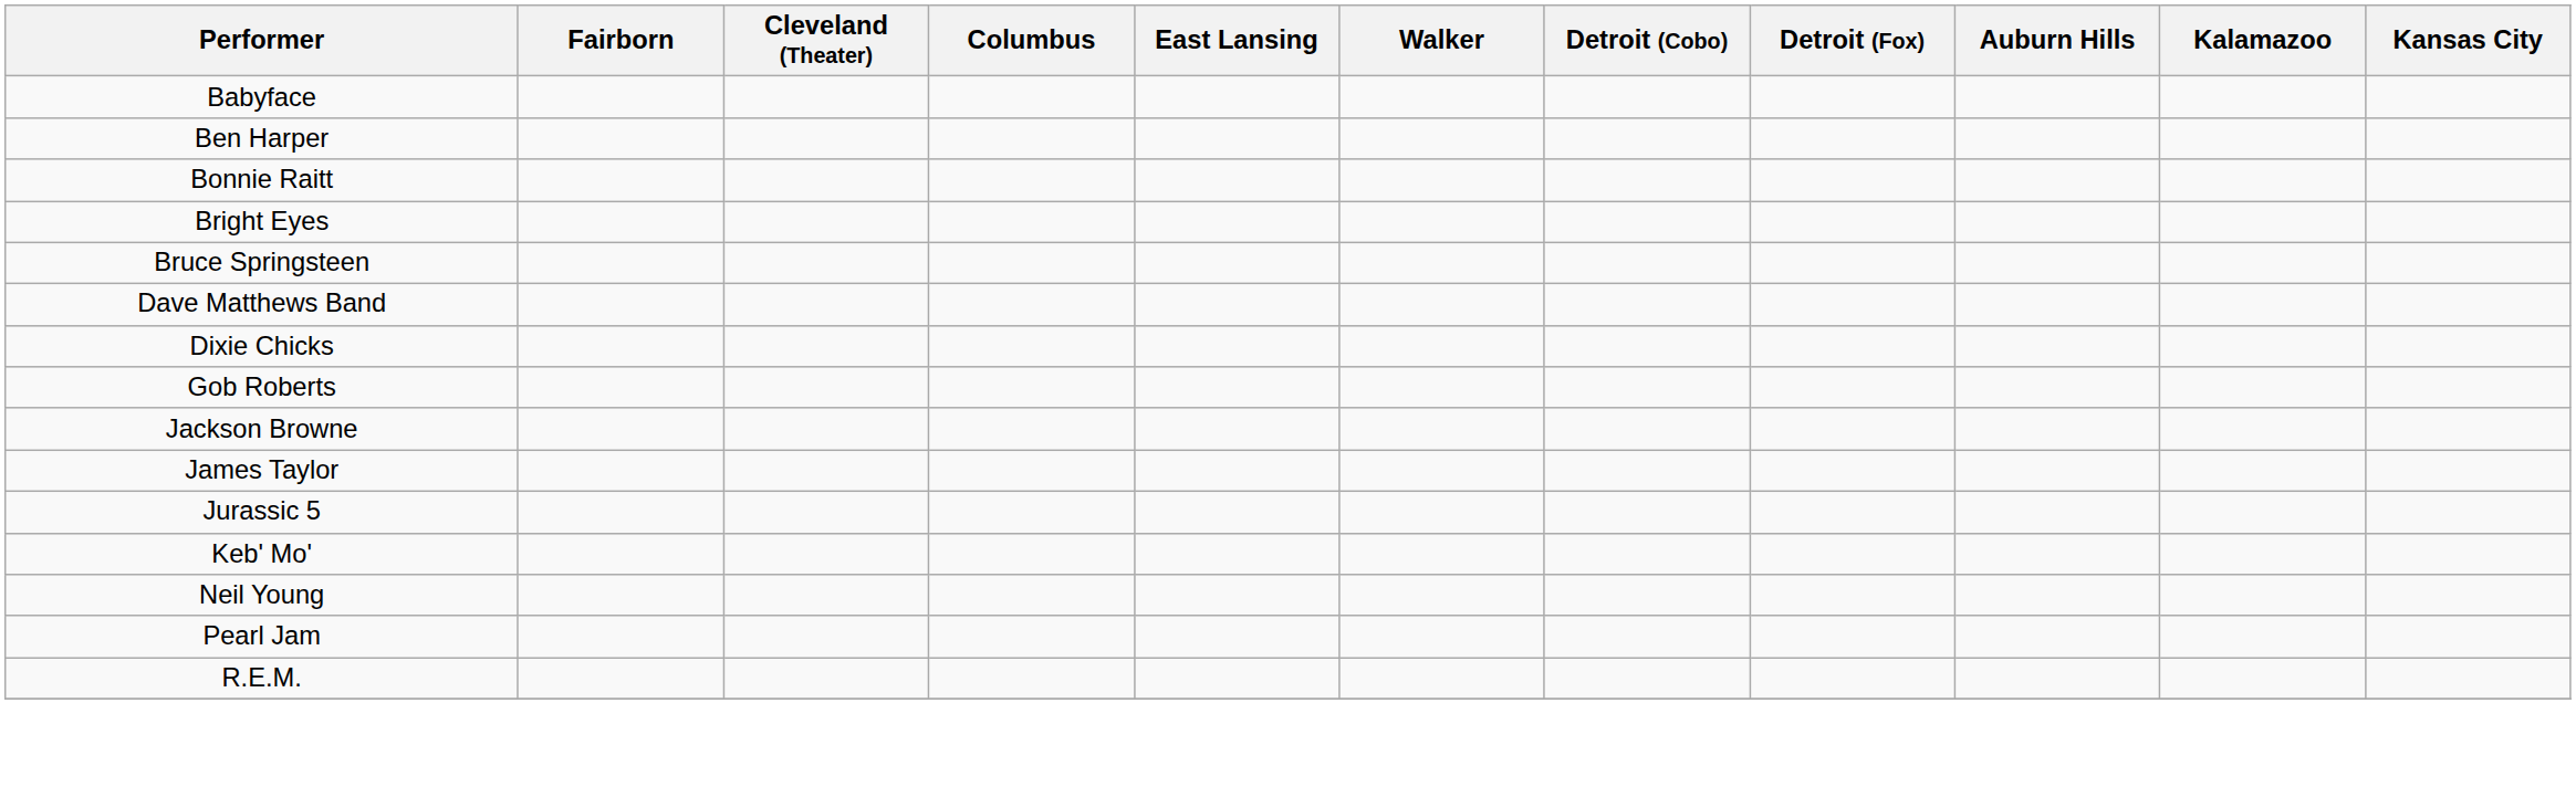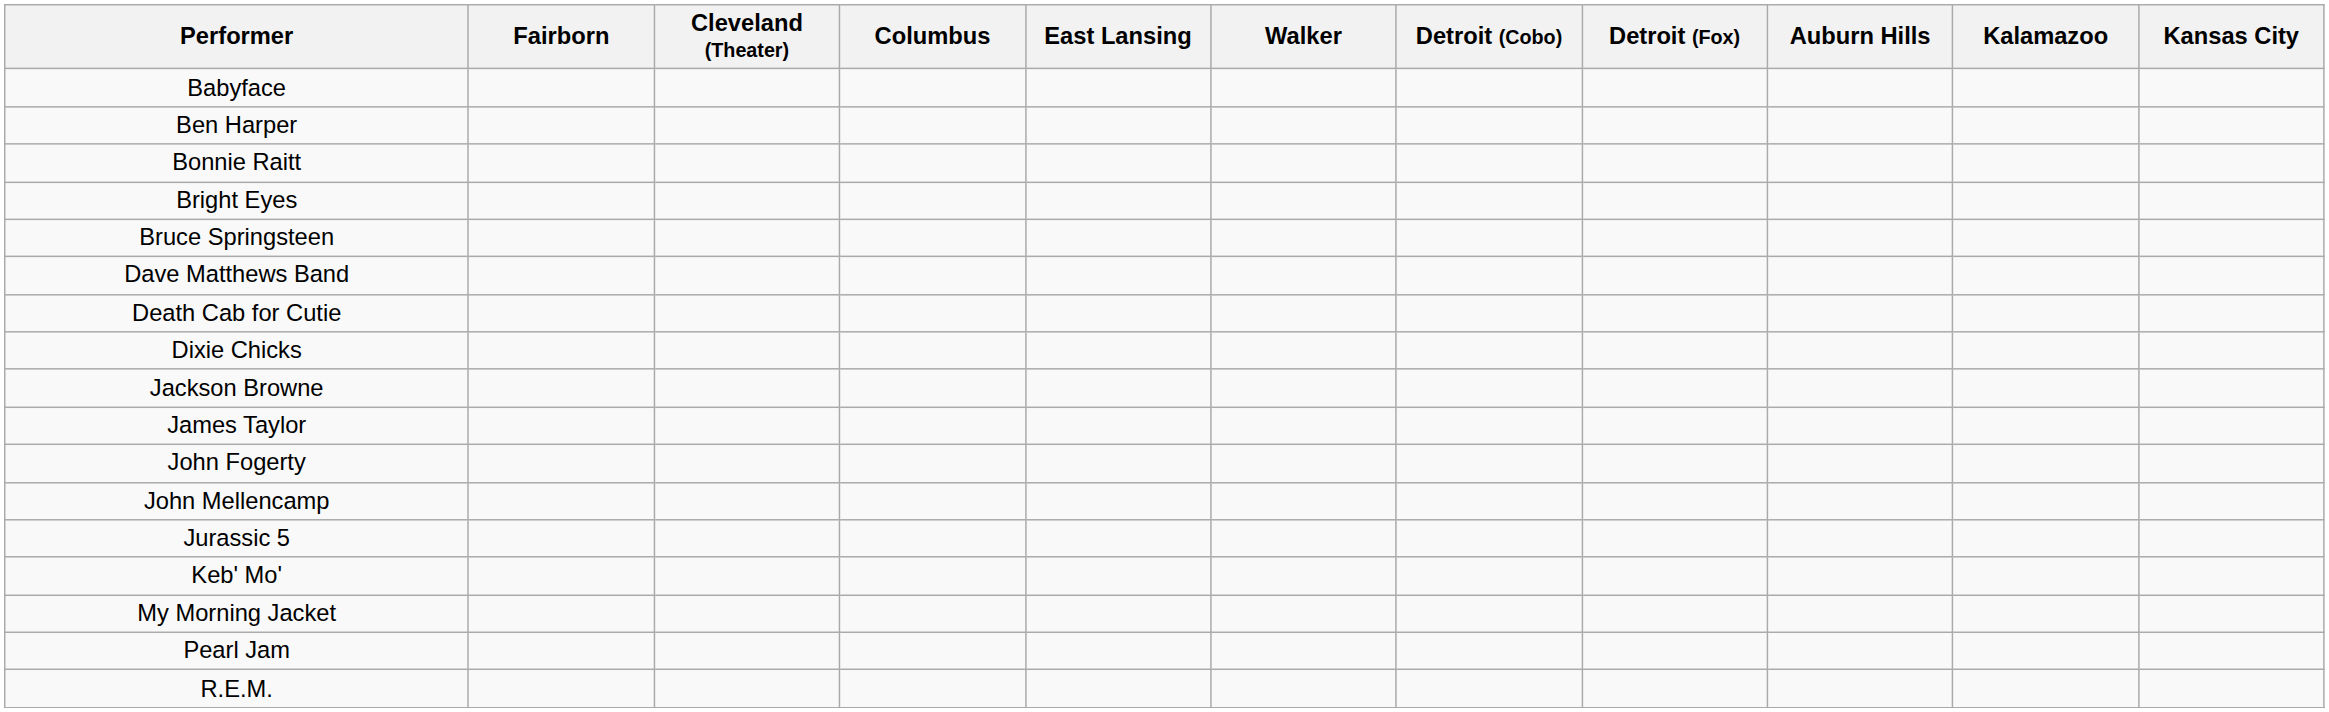 <table class="wikitable"  style="text-align:center; width:99%;">
 <tr>
 <th style="text-align:center; width:20%;">Performer</th>
 <th style="text-align:center; width:8%;">Fairborn</th>
 <th style="text-align:center; width:8%;">Cleveland <small>(Theater)</small></th>
 <th style="text-align:center; width:8%;">Columbus</th>
 <th style="text-align:center; width:8%;">East Lansing</th>
 <th style="text-align:center; width:8%;">Walker</th>
 <th style="text-align:center; width:8%;">Detroit <small>(Cobo)</small></th>
 <th style="text-align:center; width:8%;">Detroit <small>(Fox)</small></th>
 <th style="text-align:center; width:8%;">Auburn Hills</th>
 <th style="text-align:center; width:8%;">Kalamazoo</th>
 <th style="text-align:center; width:8%;">Kansas City</th>
 </tr>
 <tr>
 <td>Babyface</td>
 <td></td>
 <td></td>
 <td></td>
 <td></td>
 <td></td>
 <td></td>
 <td></td>
 <td></td>
 <td></td>
 <td></td>
 </tr>
 <tr>
 <td>Ben Harper</td>
 <td></td>
 <td></td>
 <td></td>
 <td></td>
 <td></td>
 <td></td>
 <td></td>
 <td></td>
 <td></td>
 <td></td>
 </tr>
 <tr>
 <td>Bonnie Raitt</td>
 <td></td>
 <td></td>
 <td></td>
 <td></td>
 <td></td>
 <td></td>
 <td></td>
 <td></td>
 <td></td>
 <td></td>
 </tr>
 <tr>
 <td>Bright Eyes</td>
 <td></td>
 <td></td>
 <td></td>
 <td></td>
 <td></td>
 <td></td>
 <td></td>
 <td></td>
 <td></td>
 <td></td>
 </tr>
 <tr>
 <td>Bruce Springsteen</td>
 <td></td>
 <td></td>
 <td></td>
 <td></td>
 <td></td>
 <td></td>
 <td></td>
 <td></td>
 <td></td>
 <td></td>
 </tr>
 <tr>
 <td>Dave Matthews Band</td>
 <td></td>
 <td></td>
 <td></td>
 <td></td>
 <td></td>
 <td></td>
 <td></td>
 <td></td>
 <td></td>
 <td></td>
 </tr>
 <tr>
-<td>Dixie Chicks</td>
+<td>Death Cab for Cutie</td>
 <td></td>
 <td></td>
 <td></td>
 <td></td>
 <td></td>
 <td></td>
 <td></td>
 <td></td>
 <td></td>
 <td></td>
 </tr>
 <tr>
-<td>Gob Roberts</td>
+<td>Dixie Chicks</td>
 <td></td>
 <td></td>
 <td></td>
 <td></td>
 <td></td>
 <td></td>
 <td></td>
 <td></td>
 <td></td>
 <td></td>
 </tr>
 <tr>
 <td>Jackson Browne</td>
 <td></td>
 <td></td>
 <td></td>
 <td></td>
 <td></td>
 <td></td>
 <td></td>
 <td></td>
 <td></td>
 <td></td>
 </tr>
 <tr>
 <td>James Taylor</td>
 <td></td>
 <td></td>
 <td></td>
 <td></td>
 <td></td>
 <td></td>
 <td></td>
 <td></td>
 <td></td>
 <td></td>
 </tr>
 <tr>
+<td>John Fogerty</td>
+<td></td>
+<td></td>
+<td></td>
+<td></td>
+<td></td>
+<td></td>
+<td></td>
+<td></td>
+<td></td>
+<td></td>
+</tr>
+<tr>
+<td>John Mellencamp</td>
+<td></td>
+<td></td>
+<td></td>
+<td></td>
+<td></td>
+<td></td>
+<td></td>
+<td></td>
+<td></td>
+<td></td>
+</tr>
+<tr>
 <td>Jurassic 5</td>
 <td></td>
 <td></td>
 <td></td>
 <td></td>
 <td></td>
 <td></td>
 <td></td>
 <td></td>
 <td></td>
 <td></td>
 </tr>
 <tr>
 <td>Keb' Mo'</td>
 <td></td>
 <td></td>
 <td></td>
 <td></td>
 <td></td>
 <td></td>
 <td></td>
 <td></td>
 <td></td>
 <td></td>
 </tr>
 <tr>
-<td>Neil Young</td>
+<td>My Morning Jacket</td>
 <td></td>
 <td></td>
 <td></td>
 <td></td>
 <td></td>
 <td></td>
 <td></td>
 <td></td>
 <td></td>
 <td></td>
 </tr>
 <tr>
 <td>Pearl Jam</td>
 <td></td>
 <td></td>
 <td></td>
 <td></td>
 <td></td>
 <td></td>
 <td></td>
 <td></td>
 <td></td>
 <td></td>
 </tr>
 <tr>
 <td>R.E.M.</td>
 <td></td>
 <td></td>
 <td></td>
 <td></td>
 <td></td>
 <td></td>
 <td></td>
 <td></td>
 <td></td>
 <td></td>
 </tr>
 <tr>
 </tr>
 </table>
